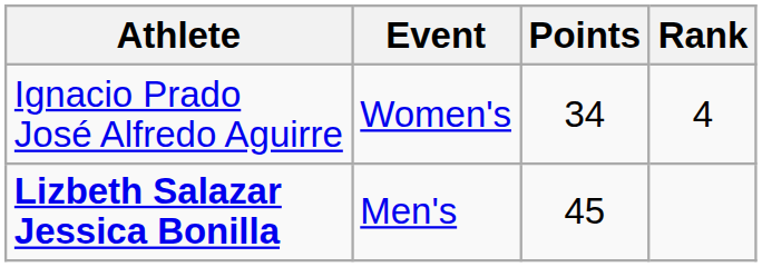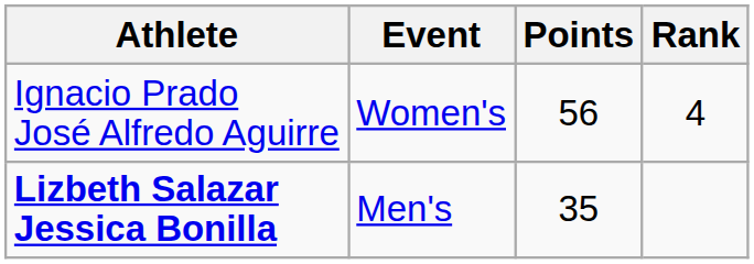 <table class=wikitable style="font-size:90%">
 <tr>
 <th>Athlete</th>
 <th>Event</th>
 <th>Points</th>
 <th>Rank</th>
 </tr>
 <tr align=center>
 <td align=left><a href='#'>Ignacio Prado</a><br><a href='#'>José Alfredo Aguirre</a></td>
 <td align=left><a href='#'>Women's</a></td>
-<td>34</td>
+<td>56</td>
 <td>4</td>
 </tr>
 <tr align=center>
 <td align=left><strong><a href='#'>Lizbeth Salazar</a><br><a href='#'>Jessica Bonilla</a></strong></td>
 <td align=left><a href='#'>Men's</a></td>
-<td>45</td>
+<td>35</td>
 <td></td>
 </tr>
 </table>
